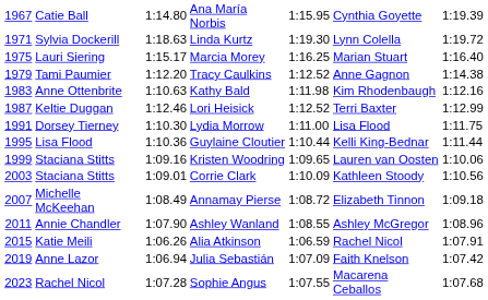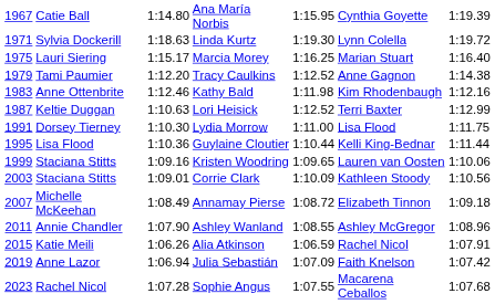 <table>
 <tr>
 <td align=center><a href='#'>1967</a></td>
 <td> <a href='#'>Catie Ball</a></td>
 <td>1:14.80</td>
 <td> <a href='#'>Ana María Norbis</a></td>
 <td>1:15.95</td>
 <td> <a href='#'>Cynthia Goyette</a></td>
 <td>1:19.39</td>
 </tr>
 <tr>
 <td align=center><a href='#'>1971</a></td>
 <td> <a href='#'>Sylvia Dockerill</a></td>
 <td>1:18.63</td>
 <td> <a href='#'>Linda Kurtz</a></td>
 <td>1:19.30</td>
 <td> <a href='#'>Lynn Colella</a></td>
 <td>1:19.72</td>
 </tr>
 <tr>
 <td align=center><a href='#'>1975</a></td>
 <td> <a href='#'>Lauri Siering</a></td>
 <td>1:15.17</td>
 <td> <a href='#'>Marcia Morey</a></td>
 <td>1:16.25</td>
 <td> <a href='#'>Marian Stuart</a></td>
 <td>1:16.40</td>
 </tr>
 <tr>
 <td align=center><a href='#'>1979</a></td>
 <td> <a href='#'>Tami Paumier</a></td>
 <td>1:12.20</td>
 <td> <a href='#'>Tracy Caulkins</a></td>
 <td>1:12.52</td>
 <td> <a href='#'>Anne Gagnon</a></td>
 <td>1:14.38</td>
 </tr>
 <tr>
 <td align=center><a href='#'>1983</a></td>
 <td> <a href='#'>Anne Ottenbrite</a></td>
-<td>1:10.63</td>
+<td>1:12.46</td>
 <td> <a href='#'>Kathy Bald</a></td>
 <td>1:11.98</td>
 <td> <a href='#'>Kim Rhodenbaugh</a></td>
 <td>1:12.16</td>
 </tr>
 <tr>
 <td align=center><a href='#'>1987</a></td>
 <td> <a href='#'>Keltie Duggan</a></td>
-<td>1:12.46</td>
+<td>1:10.63</td>
 <td> <a href='#'>Lori Heisick</a></td>
 <td>1:12.52</td>
 <td> <a href='#'>Terri Baxter</a></td>
 <td>1:12.99</td>
 </tr>
 <tr>
 <td align=center><a href='#'>1991</a></td>
 <td> <a href='#'>Dorsey Tierney</a></td>
 <td>1:10.30</td>
 <td> <a href='#'>Lydia Morrow</a></td>
 <td>1:11.00</td>
 <td> <a href='#'>Lisa Flood</a></td>
 <td>1:11.75</td>
 </tr>
 <tr>
 <td align=center><a href='#'>1995</a></td>
 <td> <a href='#'>Lisa Flood</a></td>
 <td>1:10.36</td>
 <td> <a href='#'>Guylaine Cloutier</a></td>
 <td>1:10.44</td>
 <td> <a href='#'>Kelli King-Bednar</a></td>
 <td>1:11.44</td>
 </tr>
 <tr>
 <td align=center><a href='#'>1999</a></td>
 <td> <a href='#'>Staciana Stitts</a></td>
 <td>1:09.16</td>
 <td> <a href='#'>Kristen Woodring</a></td>
 <td>1:09.65</td>
 <td> <a href='#'>Lauren van Oosten</a></td>
 <td>1:10.06</td>
 </tr>
 <tr>
 <td align=center><a href='#'>2003</a></td>
 <td> <a href='#'>Staciana Stitts</a></td>
 <td>1:09.01</td>
 <td> <a href='#'>Corrie Clark</a></td>
 <td>1:10.09</td>
 <td> <a href='#'>Kathleen Stoody</a></td>
 <td>1:10.56</td>
 </tr>
 <tr>
 <td align=center><a href='#'>2007</a></td>
 <td> <a href='#'>Michelle McKeehan</a></td>
 <td>1:08.49</td>
 <td> <a href='#'>Annamay Pierse</a></td>
 <td>1:08.72</td>
 <td> <a href='#'>Elizabeth Tinnon</a></td>
 <td>1:09.18</td>
 </tr>
 <tr>
 <td align=center><a href='#'>2011</a></td>
 <td> <a href='#'>Annie Chandler</a></td>
 <td>1:07.90</td>
 <td> <a href='#'>Ashley Wanland</a></td>
 <td>1:08.55</td>
 <td> <a href='#'>Ashley McGregor</a></td>
 <td>1:08.96</td>
 </tr>
 <tr>
 <td align=center><a href='#'>2015</a></td>
 <td> <a href='#'>Katie Meili</a></td>
 <td>1:06.26</td>
 <td> <a href='#'>Alia Atkinson</a></td>
 <td>1:06.59</td>
 <td> <a href='#'>Rachel Nicol</a></td>
 <td>1:07.91</td>
 </tr>
 <tr>
 <td align=center><a href='#'>2019</a></td>
 <td> <a href='#'>Anne Lazor</a></td>
 <td>1:06.94</td>
 <td> <a href='#'>Julia Sebastián</a></td>
 <td>1:07.09</td>
 <td> <a href='#'>Faith Knelson</a></td>
 <td>1:07.42</td>
 </tr>
 <tr>
 <td align=center><a href='#'>2023</a></td>
 <td> <a href='#'>Rachel Nicol</a></td>
 <td>1:07.28</td>
 <td> <a href='#'>Sophie Angus</a></td>
 <td>1:07.55</td>
 <td> <a href='#'>Macarena Ceballos</a></td>
 <td>1:07.68</td>
 </tr>
 </table>
